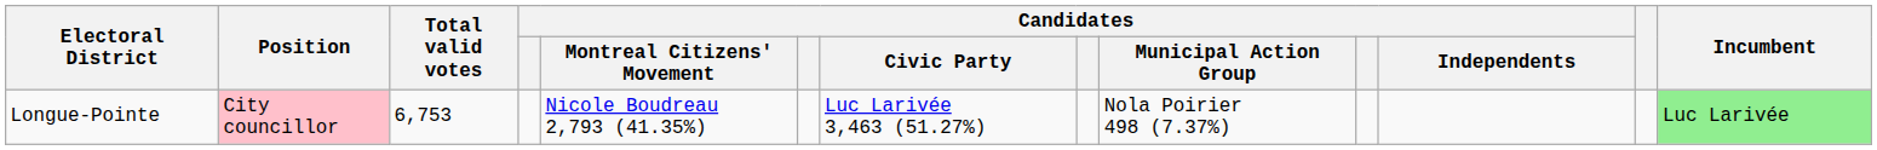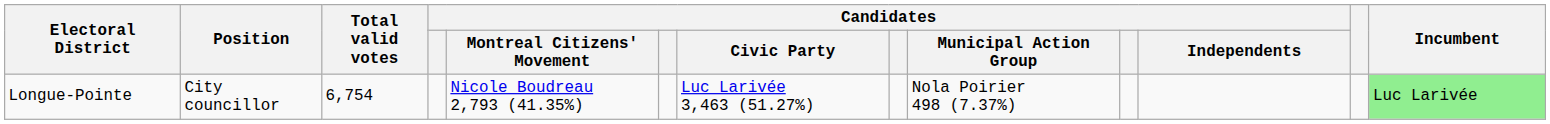 <table class="wikitable" width="100%">
 <tr>
 <th width=10% rowspan=2>Electoral District</th>
 <th width=8% rowspan=2>Position</th>
 <th width=6% rowspan=2>Total valid votes</th>
 <th colspan=8>Candidates</th>
 <th width=1% rowspan=2> </th>
 <th width=10% rowspan=2>Incumbent</th>
 </tr>
 <tr>
 <th width=1% > </th>
 <th width=12% >Montreal Citizens' Movement</th>
 <th width=1% > </th>
 <th width=12% >Civic Party</th>
 <th width=1% > </th>
 <th width=12% >Municipal Action Group</th>
 <th width=1% > </th>
 <th width=12% >Independents</th>
 </tr>
 <tr>
 <td>Longue-Pointe</td>
-<td style="background: pink;">City councillor</td>
-<td>6,753</td>
+<td>City councillor</td>
+<td>6,754</td>
 <td>  </td>
 <td><a href='#'>Nicole Boudreau</a><br>2,793 (41.35%)</td>
 <td></td>
 <td><a href='#'>Luc Larivée</a><br>3,463 (51.27%)</td>
 <td>  </td>
 <td>Nola Poirier<br>498 (7.37%)</td>
 <td></td>
 <td></td>
 <td></td>
 <td style="background: lightgreen;">Luc Larivée</td>
 </tr>
 </table>
